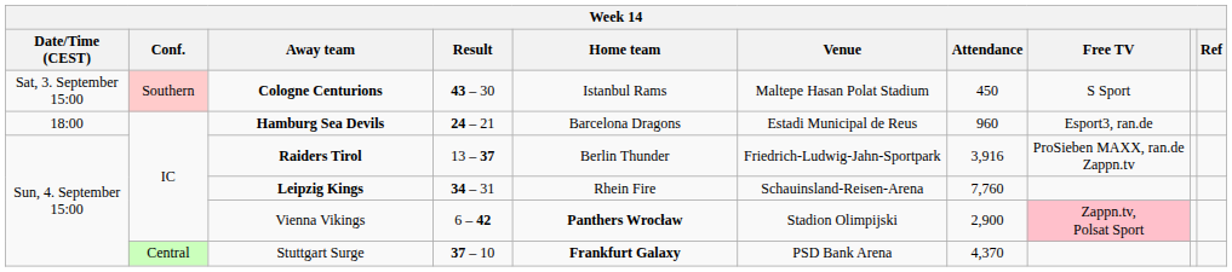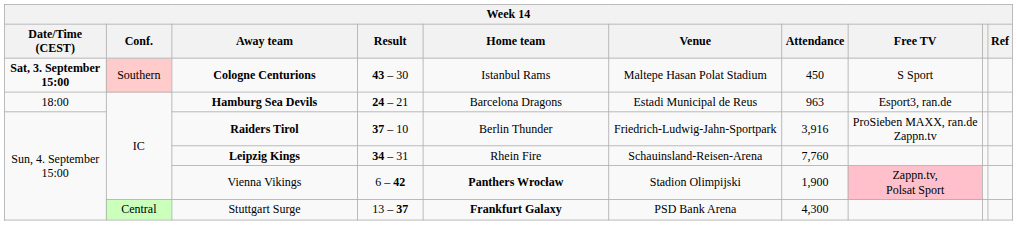 <table class="mw-collapsible wikitable" style="font-size:95%; text-align:center; width:84em">
 <tr>
 <th colspan="10">Week 14</th>
 </tr>
 <tr>
 <th style="width:8em;">Date/Time (CEST)</th>
 <th style="width:5em;">Conf.</th>
 <th style="width:15em;">Away team</th>
 <th style="width:5em;">Result</th>
 <th style="width:15em;">Home team</th>
 <th>Venue</th>
 <th>Attendance</th>
 <th>Free TV</th>
 <th></th>
 <th>Ref</th>
 </tr>
 <tr>
-<td>Sat, 3. September<br>15:00</td>
+<td><strong>Sat, 3. September<br>15:00</strong></td>
 <td style="background:#FFCBCB">Southern</td>
 <td><strong>Cologne Centurions</strong></td>
 <td><strong>43</strong> – 30</td>
 <td>Istanbul Rams</td>
 <td>Maltepe Hasan Polat Stadium</td>
 <td>450</td>
 <td>S Sport</td>
 <td></td>
 <td></td>
 </tr>
 <tr>
 <td>18:00</td>
 <td rowspan="4">IC</td>
 <td><strong>Hamburg Sea Devils</strong></td>
 <td><strong>24</strong> – 21</td>
 <td>Barcelona Dragons</td>
 <td>Estadi Municipal de Reus</td>
-<td>960</td>
+<td>963</td>
 <td>Esport3, ran.de</td>
 <td></td>
 <td></td>
 </tr>
 <tr>
 <td rowspan="4">Sun, 4. September<br>15:00</td>
 <td><strong>Raiders Tirol</strong></td>
-<td>13 – <strong>37</strong></td>
+<td><strong>37</strong> – 10</td>
 <td>Berlin Thunder</td>
 <td>Friedrich-Ludwig-Jahn-Sportpark</td>
 <td>3,916</td>
 <td>ProSieben MAXX, ran.de<br>Zappn.tv</td>
 <td></td>
 <td></td>
 </tr>
 <tr>
 <td><strong>Leipzig Kings</strong></td>
 <td><strong>34</strong> – 31</td>
 <td>Rhein Fire</td>
 <td>Schauinsland-Reisen-Arena</td>
 <td>7,760</td>
 <td></td>
 <td></td>
 <td></td>
 </tr>
 <tr>
 <td>Vienna Vikings</td>
 <td>6 – <strong>42</strong></td>
 <td><strong>Panthers Wrocław</strong></td>
 <td>Stadion Olimpijski</td>
-<td>2,900</td>
+<td>1,900</td>
 <td style="background: pink;">Zappn.tv,<br>Polsat Sport</td>
 <td></td>
 <td></td>
 </tr>
 <tr>
 <td style="background:#CBFFBC">Central</td>
 <td>Stuttgart Surge</td>
-<td><strong>37</strong> – 10</td>
+<td>13 – <strong>37</strong></td>
 <td><strong>Frankfurt Galaxy</strong></td>
 <td>PSD Bank Arena</td>
-<td>4,370</td>
+<td>4,300</td>
 <td></td>
 <td></td>
 <td></td>
 </tr>
 </table>
